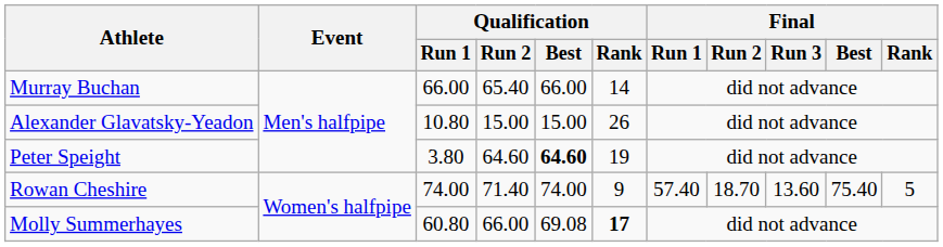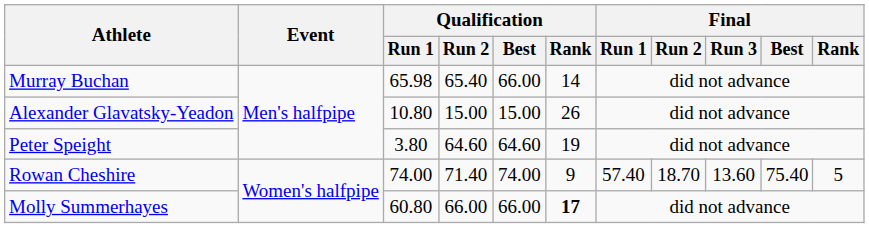 <table class="wikitable" style="font-size:90%">
 <tr>
 <th rowspan="2">Athlete</th>
 <th rowspan="2">Event</th>
 <th colspan="4">Qualification</th>
 <th colspan="5">Final</th>
 </tr>
 <tr style="font-size:95%">
 <th>Run 1</th>
 <th>Run 2</th>
 <th>Best</th>
 <th>Rank</th>
 <th>Run 1</th>
 <th>Run 2</th>
 <th>Run 3</th>
 <th>Best</th>
 <th>Rank</th>
 </tr>
 <tr align=center>
 <td align=left><a href='#'>Murray Buchan</a></td>
 <td rowspan="3" align="left"><a href='#'>Men's halfpipe</a></td>
-<td>66.00</td>
+<td>65.98</td>
 <td>65.40</td>
 <td>66.00</td>
 <td>14</td>
 <td colspan=5>did not advance</td>
 </tr>
 <tr align=center>
 <td align=left><a href='#'>Alexander Glavatsky-Yeadon</a></td>
 <td>10.80</td>
 <td>15.00</td>
 <td>15.00</td>
 <td>26</td>
 <td colspan=5>did not advance</td>
 </tr>
 <tr align=center>
 <td align=left><a href='#'>Peter Speight</a></td>
 <td>3.80</td>
 <td>64.60</td>
-<td><strong>64.60</strong></td>
+<td>64.60</td>
 <td>19</td>
 <td colspan=5>did not advance</td>
 </tr>
 <tr align=center>
 <td align=left><a href='#'>Rowan Cheshire</a></td>
 <td align="left" rowspan="2"><a href='#'>Women's halfpipe</a></td>
 <td>74.00</td>
 <td>71.40</td>
 <td>74.00</td>
 <td>9</td>
 <td>57.40</td>
 <td>18.70</td>
 <td>13.60</td>
 <td>75.40</td>
 <td>5</td>
 </tr>
 <tr align=center>
 <td align=left><a href='#'>Molly Summerhayes</a></td>
 <td>60.80</td>
 <td>66.00</td>
-<td>69.08</td>
+<td>66.00</td>
 <td><strong>17</strong></td>
 <td colspan=5>did not advance</td>
 </tr>
 </table>
